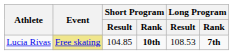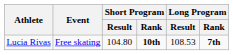 <table class="wikitable" border="1" style="font-size:90%">
 <tr>
 <th rowspan=2>Athlete</th>
 <th rowspan=2>Event</th>
 <th colspan=2>Short Program</th>
 <th colspan=2>Long Program</th>
 </tr>
 <tr>
 <th>Result</th>
 <th>Rank</th>
 <th>Result</th>
 <th>Rank</th>
 </tr>
 <tr>
 <td><a href='#'>Lucia Rivas</a></td>
-<td style="background: khaki;"><a href='#'>Free skating</a></td>
-<td align=center>104.85</td>
+<td><a href='#'>Free skating</a></td>
+<td align=center>104.80</td>
 <td align=center><strong>10th</strong></td>
 <td align=center>108.53</td>
 <td align=center><strong>7th</strong></td>
 </tr>
 </table>
